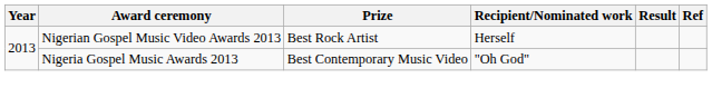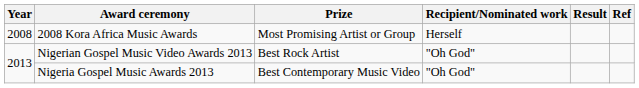 <table class ="wikitable">
 <tr>
 <th>Year</th>
 <th>Award ceremony</th>
 <th>Prize</th>
 <th>Recipient/Nominated work</th>
 <th>Result</th>
 <th>Ref</th>
 </tr>
 <tr>
+<td>2008</td>
+<td>2008 Kora Africa Music Awards</td>
+<td>Most Promising Artist or Group</td>
+<td>Herself</td>
+<td></td>
+<td></td>
+</tr>
+<tr>
 <td rowspan="2">2013</td>
 <td>Nigerian Gospel Music Video Awards 2013</td>
 <td>Best Rock Artist</td>
-<td>Herself</td>
+<td>"Oh God"</td>
 <td></td>
 <td></td>
 </tr>
 <tr>
 <td>Nigeria Gospel Music Awards 2013</td>
 <td>Best Contemporary Music Video</td>
 <td>"Oh God"</td>
 <td></td>
 <td></td>
 </tr>
 </table>
